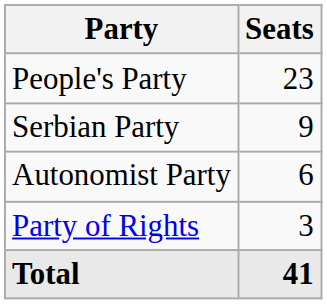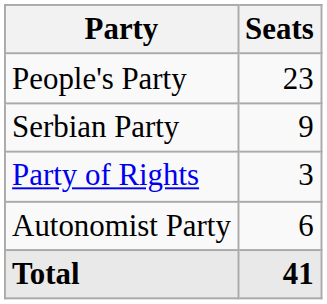 <table class=wikitable style="text-align:right">
 <tr>
 <th>Party</th>
 <th>Seats</th>
 </tr>
 <tr>
 <td align=left>People's Party</td>
 <td>23</td>
 </tr>
 <tr>
 <td align=left>Serbian Party</td>
 <td>9</td>
 </tr>
 <tr>
+<td align=left><a href='#'>Party of Rights</a></td>
+<td>3</td>
+</tr>
+<tr>
 <td align=left>Autonomist Party</td>
 <td>6</td>
-</tr>
-<tr>
-<td align=left><a href='#'>Party of Rights</a></td>
-<td>3</td>
 </tr>
 <tr>
 <td align=left style="background-color:#E9E9E9"><strong>Total</strong></td>
 <td width="30" style="background-color:#E9E9E9"><strong>41</strong></td>
 </tr>
 </table>
